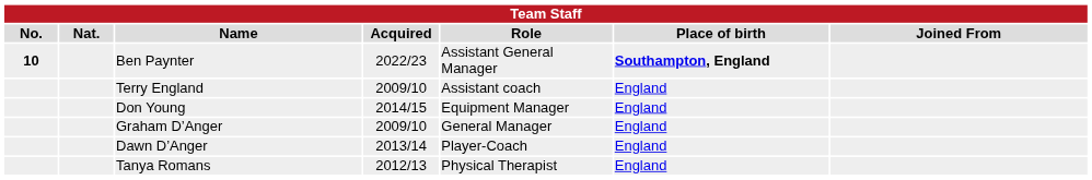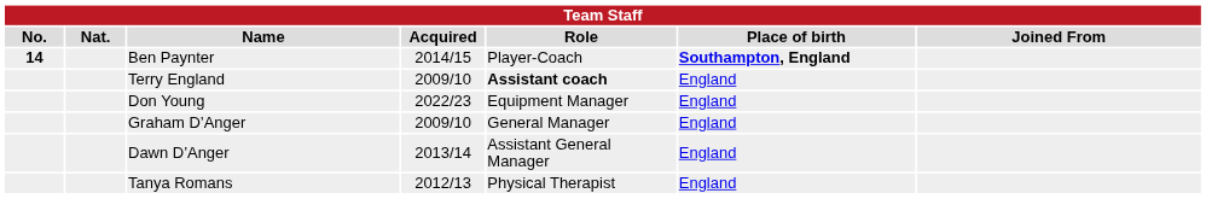 <table class="toccolours"  style="width:97%; clear:both; margin:1.5em auto; text-align:center;">
 <tr>
 <th colspan="10" style="background:#bd1924; color:white;”">Team Staff</th>
 </tr>
 <tr style="background:#ddd;">
 <th width=5%>No.</th>
 <th width=5%>Nat.</th>
 <th !width=22%>Name</th>
 <th width=7%>Acquired</th>
 <th width=16%>Role</th>
 <th width=20%>Place of birth</th>
 <th width=24%>Joined From</th>
 </tr>
 <tr style="background:#eee;">
-<td><strong>10</strong></td>
+<td><strong>14</strong></td>
 <td></td>
 <td align=left>Ben Paynter</td>
-<td>2022/23</td>
-<td align=left>Assistant General Manager</td>
+<td>2014/15</td>
+<td align=left>Player-Coach</td>
 <td align=left><strong><a href='#'>Southampton</a>, England</strong></td>
 <td align=left></td>
 </tr>
 <tr style="background:#eee;">
 <td></td>
 <td></td>
 <td align=left>Terry England</td>
 <td>2009/10</td>
-<td align=left>Assistant coach</td>
+<td align=left><strong>Assistant coach</strong></td>
 <td align=left><a href='#'>England</a></td>
 <td align=left></td>
 </tr>
 <tr style="background:#eee;">
 <td></td>
 <td></td>
 <td align=left>Don Young</td>
-<td>2014/15</td>
+<td>2022/23</td>
 <td align=left>Equipment Manager</td>
 <td align=left><a href='#'>England</a></td>
 <td align=left></td>
 </tr>
 <tr style="background:#eee;">
 <td></td>
 <td></td>
 <td align=left>Graham D’Anger</td>
 <td>2009/10</td>
 <td align=left>General Manager</td>
 <td align=left><a href='#'>England</a></td>
 <td align=left></td>
 </tr>
 <tr style="background:#eee;">
 <td></td>
 <td></td>
 <td align=left>Dawn D’Anger</td>
 <td>2013/14</td>
-<td align=left>Player-Coach</td>
+<td align=left>Assistant General Manager</td>
 <td align=left><a href='#'>England</a></td>
 <td align=left></td>
 </tr>
 <tr style="background:#eee;">
 <td></td>
 <td></td>
 <td align=left>Tanya Romans</td>
 <td>2012/13</td>
 <td align=left>Physical Therapist</td>
 <td align=left><a href='#'>England</a></td>
 <td align=left></td>
 </tr>
 </table>
